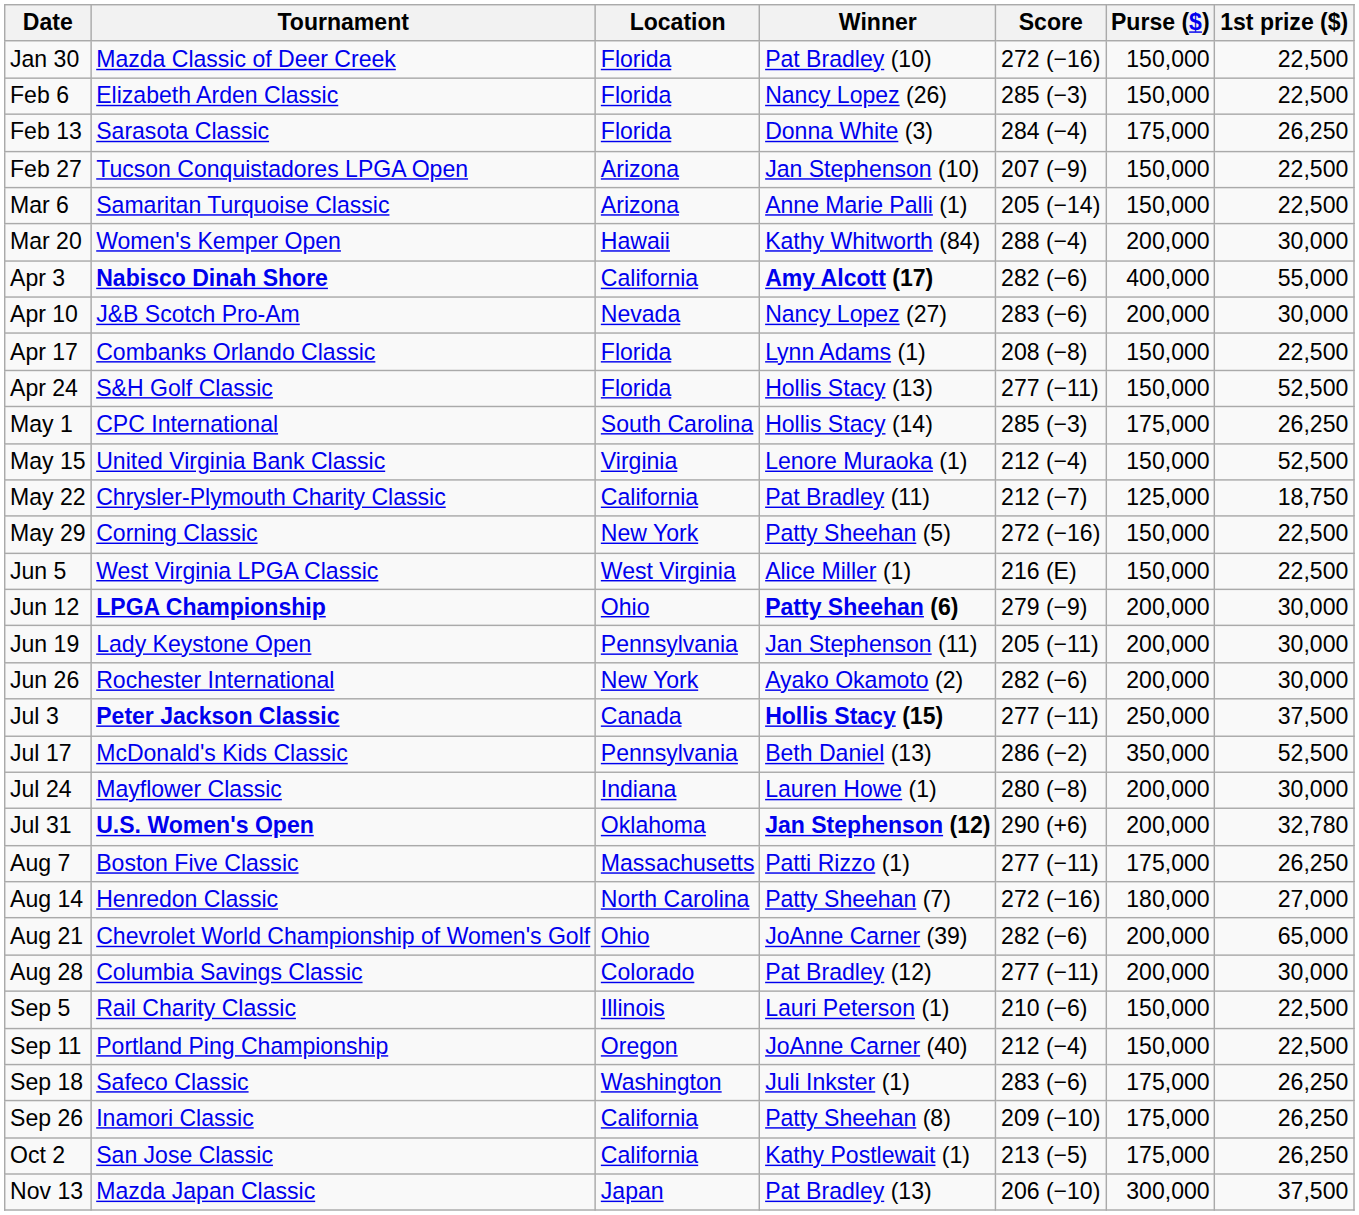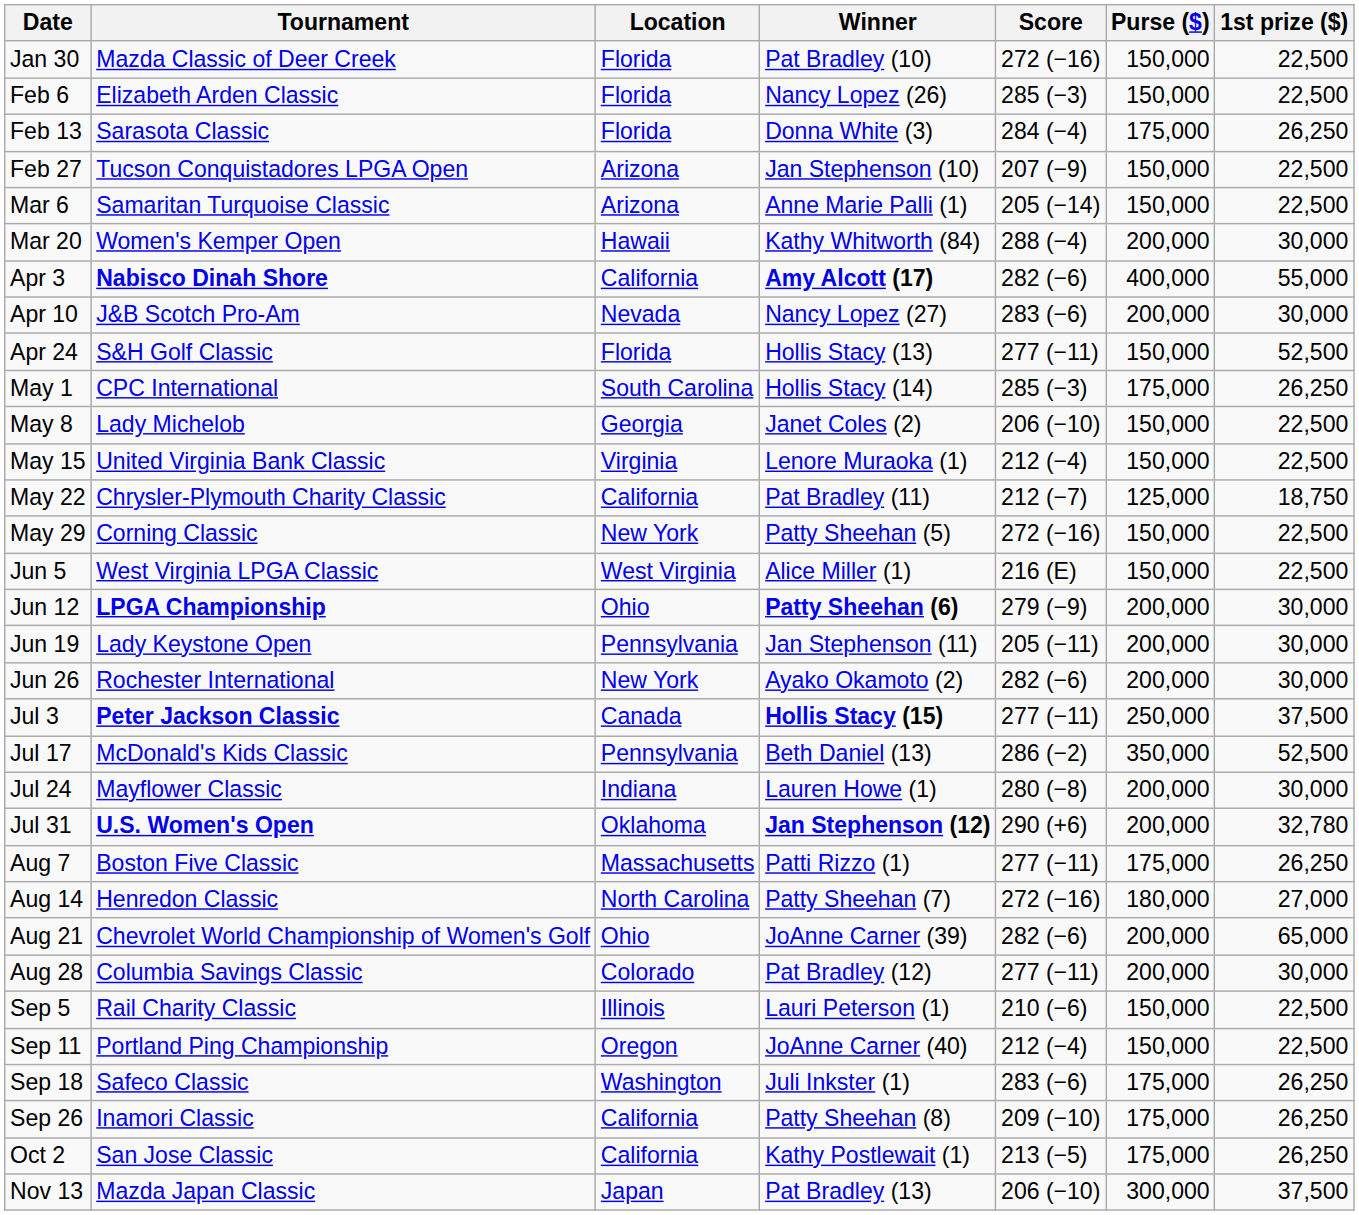 <table class=wikitable>
 <tr>
 <th>Date</th>
 <th>Tournament</th>
 <th>Location</th>
 <th>Winner</th>
 <th>Score</th>
 <th>Purse (<a href='#'>$</a>)</th>
 <th>1st prize ($)</th>
 </tr>
 <tr>
 <td>Jan 30</td>
 <td><a href='#'>Mazda Classic of Deer Creek</a></td>
 <td><a href='#'>Florida</a></td>
 <td> <a href='#'>Pat Bradley</a> (10)</td>
 <td>272 (−16)</td>
 <td align=right>150,000</td>
 <td align=right>22,500</td>
 </tr>
 <tr>
 <td>Feb 6</td>
 <td><a href='#'>Elizabeth Arden Classic</a></td>
 <td><a href='#'>Florida</a></td>
 <td> <a href='#'>Nancy Lopez</a> (26)</td>
 <td>285 (−3)</td>
 <td align=right>150,000</td>
 <td align=right>22,500</td>
 </tr>
 <tr>
 <td>Feb 13</td>
 <td><a href='#'>Sarasota Classic</a></td>
 <td><a href='#'>Florida</a></td>
 <td> <a href='#'>Donna White</a> (3)</td>
 <td>284 (−4)</td>
 <td align=right>175,000</td>
 <td align=right>26,250</td>
 </tr>
 <tr>
 <td>Feb 27</td>
 <td><a href='#'>Tucson Conquistadores LPGA Open</a></td>
 <td><a href='#'>Arizona</a></td>
 <td> <a href='#'>Jan Stephenson</a> (10)</td>
 <td>207 (−9)</td>
 <td align=right>150,000</td>
 <td align=right>22,500</td>
 </tr>
 <tr>
 <td>Mar 6</td>
 <td><a href='#'>Samaritan Turquoise Classic</a></td>
 <td><a href='#'>Arizona</a></td>
 <td> <a href='#'>Anne Marie Palli</a> (1)</td>
 <td>205 (−14)</td>
 <td align=right>150,000</td>
 <td align=right>22,500</td>
 </tr>
 <tr>
 <td>Mar 20</td>
 <td><a href='#'>Women's Kemper Open</a></td>
 <td><a href='#'>Hawaii</a></td>
 <td> <a href='#'>Kathy Whitworth</a> (84)</td>
 <td>288 (−4)</td>
 <td align=right>200,000</td>
 <td align=right>30,000</td>
 </tr>
 <tr>
 <td>Apr 3</td>
 <td><strong><a href='#'>Nabisco Dinah Shore</a></strong></td>
 <td><a href='#'>California</a></td>
 <td> <strong><a href='#'>Amy Alcott</a> (17)</strong></td>
 <td>282 (−6)</td>
 <td align=right>400,000</td>
 <td align=right>55,000</td>
 </tr>
 <tr>
 <td>Apr 10</td>
 <td><a href='#'>J&B Scotch Pro-Am</a></td>
 <td><a href='#'>Nevada</a></td>
 <td> <a href='#'>Nancy Lopez</a> (27)</td>
 <td>283 (−6)</td>
 <td align=right>200,000</td>
 <td align=right>30,000</td>
 </tr>
 <tr>
-<td>Apr 17</td>
-<td><a href='#'>Combanks Orlando Classic</a></td>
-<td><a href='#'>Florida</a></td>
-<td> <a href='#'>Lynn Adams</a> (1)</td>
-<td>208 (−8)</td>
-<td align=right>150,000</td>
-<td align=right>22,500</td>
-</tr>
-<tr>
 <td>Apr 24</td>
 <td><a href='#'>S&H Golf Classic</a></td>
 <td><a href='#'>Florida</a></td>
 <td> <a href='#'>Hollis Stacy</a> (13)</td>
 <td>277 (−11)</td>
 <td align=right>150,000</td>
 <td align=right>52,500</td>
 </tr>
 <tr>
 <td>May 1</td>
 <td><a href='#'>CPC International</a></td>
 <td><a href='#'>South Carolina</a></td>
 <td> <a href='#'>Hollis Stacy</a> (14)</td>
 <td>285 (−3)</td>
 <td align=right>175,000</td>
 <td align=right>26,250</td>
 </tr>
 <tr>
+<td>May 8</td>
+<td><a href='#'>Lady Michelob</a></td>
+<td><a href='#'>Georgia</a></td>
+<td> <a href='#'>Janet Coles</a> (2)</td>
+<td>206 (−10)</td>
+<td align=right>150,000</td>
+<td align=right>22,500</td>
+</tr>
+<tr>
 <td>May 15</td>
 <td><a href='#'>United Virginia Bank Classic</a></td>
 <td><a href='#'>Virginia</a></td>
 <td> <a href='#'>Lenore Muraoka</a> (1)</td>
 <td>212 (−4)</td>
 <td align=right>150,000</td>
-<td align=right>52,500</td>
+<td align=right>22,500</td>
 </tr>
 <tr>
 <td>May 22</td>
 <td><a href='#'>Chrysler-Plymouth Charity Classic</a></td>
 <td><a href='#'>California</a></td>
 <td> <a href='#'>Pat Bradley</a> (11)</td>
 <td>212 (−7)</td>
 <td align=right>125,000</td>
 <td align=right>18,750</td>
 </tr>
 <tr>
 <td>May 29</td>
 <td><a href='#'>Corning Classic</a></td>
 <td><a href='#'>New York</a></td>
 <td> <a href='#'>Patty Sheehan</a> (5)</td>
 <td>272 (−16)</td>
 <td align=right>150,000</td>
 <td align=right>22,500</td>
 </tr>
 <tr>
 <td>Jun 5</td>
 <td><a href='#'>West Virginia LPGA Classic</a></td>
 <td><a href='#'>West Virginia</a></td>
 <td> <a href='#'>Alice Miller</a> (1)</td>
 <td>216 (E)</td>
 <td align=right>150,000</td>
 <td align=right>22,500</td>
 </tr>
 <tr>
 <td>Jun 12</td>
 <td><strong><a href='#'>LPGA Championship</a></strong></td>
 <td><a href='#'>Ohio</a></td>
 <td> <strong><a href='#'>Patty Sheehan</a> (6)</strong></td>
 <td>279 (−9)</td>
 <td align=right>200,000</td>
 <td align=right>30,000</td>
 </tr>
 <tr>
 <td>Jun 19</td>
 <td><a href='#'>Lady Keystone Open</a></td>
 <td><a href='#'>Pennsylvania</a></td>
 <td> <a href='#'>Jan Stephenson</a> (11)</td>
 <td>205 (−11)</td>
 <td align=right>200,000</td>
 <td align=right>30,000</td>
 </tr>
 <tr>
 <td>Jun 26</td>
 <td><a href='#'>Rochester International</a></td>
 <td><a href='#'>New York</a></td>
 <td> <a href='#'>Ayako Okamoto</a> (2)</td>
 <td>282 (−6)</td>
 <td align=right>200,000</td>
 <td align=right>30,000</td>
 </tr>
 <tr>
 <td>Jul 3</td>
 <td><strong><a href='#'>Peter Jackson Classic</a></strong></td>
 <td><a href='#'>Canada</a></td>
 <td> <strong><a href='#'>Hollis Stacy</a> (15)</strong></td>
 <td>277 (−11)</td>
 <td align=right>250,000</td>
 <td align=right>37,500</td>
 </tr>
 <tr>
 <td>Jul 17</td>
 <td><a href='#'>McDonald's Kids Classic</a></td>
 <td><a href='#'>Pennsylvania</a></td>
 <td> <a href='#'>Beth Daniel</a> (13)</td>
 <td>286 (−2)</td>
 <td align=right>350,000</td>
 <td align=right>52,500</td>
 </tr>
 <tr>
 <td>Jul 24</td>
 <td><a href='#'>Mayflower Classic</a></td>
 <td><a href='#'>Indiana</a></td>
 <td> <a href='#'>Lauren Howe</a> (1)</td>
 <td>280 (−8)</td>
 <td align=right>200,000</td>
 <td align=right>30,000</td>
 </tr>
 <tr>
 <td>Jul 31</td>
 <td><strong><a href='#'>U.S. Women's Open</a></strong></td>
 <td><a href='#'>Oklahoma</a></td>
 <td> <strong><a href='#'>Jan Stephenson</a> (12)</strong></td>
 <td>290 (+6)</td>
 <td align=right>200,000</td>
 <td align=right>32,780</td>
 </tr>
 <tr>
 <td>Aug 7</td>
 <td><a href='#'>Boston Five Classic</a></td>
 <td><a href='#'>Massachusetts</a></td>
 <td> <a href='#'>Patti Rizzo</a> (1)</td>
 <td>277 (−11)</td>
 <td align=right>175,000</td>
 <td align=right>26,250</td>
 </tr>
 <tr>
 <td>Aug 14</td>
 <td><a href='#'>Henredon Classic</a></td>
 <td><a href='#'>North Carolina</a></td>
 <td> <a href='#'>Patty Sheehan</a> (7)</td>
 <td>272 (−16)</td>
 <td align=right>180,000</td>
 <td align=right>27,000</td>
 </tr>
 <tr>
 <td>Aug 21</td>
 <td><a href='#'>Chevrolet World Championship of Women's Golf</a></td>
 <td><a href='#'>Ohio</a></td>
 <td> <a href='#'>JoAnne Carner</a> (39)</td>
 <td>282 (−6)</td>
 <td align=right>200,000</td>
 <td align=right>65,000</td>
 </tr>
 <tr>
 <td>Aug 28</td>
 <td><a href='#'>Columbia Savings Classic</a></td>
 <td><a href='#'>Colorado</a></td>
 <td> <a href='#'>Pat Bradley</a> (12)</td>
 <td>277 (−11)</td>
 <td align=right>200,000</td>
 <td align=right>30,000</td>
 </tr>
 <tr>
 <td>Sep 5</td>
 <td><a href='#'>Rail Charity Classic</a></td>
 <td><a href='#'>Illinois</a></td>
 <td> <a href='#'>Lauri Peterson</a> (1)</td>
 <td>210 (−6)</td>
 <td align=right>150,000</td>
 <td align=right>22,500</td>
 </tr>
 <tr>
 <td>Sep 11</td>
 <td><a href='#'>Portland Ping Championship</a></td>
 <td><a href='#'>Oregon</a></td>
 <td> <a href='#'>JoAnne Carner</a> (40)</td>
 <td>212 (−4)</td>
 <td align=right>150,000</td>
 <td align=right>22,500</td>
 </tr>
 <tr>
 <td>Sep 18</td>
 <td><a href='#'>Safeco Classic</a></td>
 <td><a href='#'>Washington</a></td>
 <td> <a href='#'>Juli Inkster</a> (1)</td>
 <td>283 (−6)</td>
 <td align=right>175,000</td>
 <td align=right>26,250</td>
 </tr>
 <tr>
 <td>Sep 26</td>
 <td><a href='#'>Inamori Classic</a></td>
 <td><a href='#'>California</a></td>
 <td> <a href='#'>Patty Sheehan</a> (8)</td>
 <td>209 (−10)</td>
 <td align=right>175,000</td>
 <td align=right>26,250</td>
 </tr>
 <tr>
 <td>Oct 2</td>
 <td><a href='#'>San Jose Classic</a></td>
 <td><a href='#'>California</a></td>
 <td> <a href='#'>Kathy Postlewait</a> (1)</td>
 <td>213 (−5)</td>
 <td align=right>175,000</td>
 <td align=right>26,250</td>
 </tr>
 <tr>
 <td>Nov 13</td>
 <td><a href='#'>Mazda Japan Classic</a></td>
 <td><a href='#'>Japan</a></td>
 <td> <a href='#'>Pat Bradley</a> (13)</td>
 <td>206 (−10)</td>
 <td align=right>300,000</td>
 <td align=right>37,500</td>
 </tr>
 </table>
